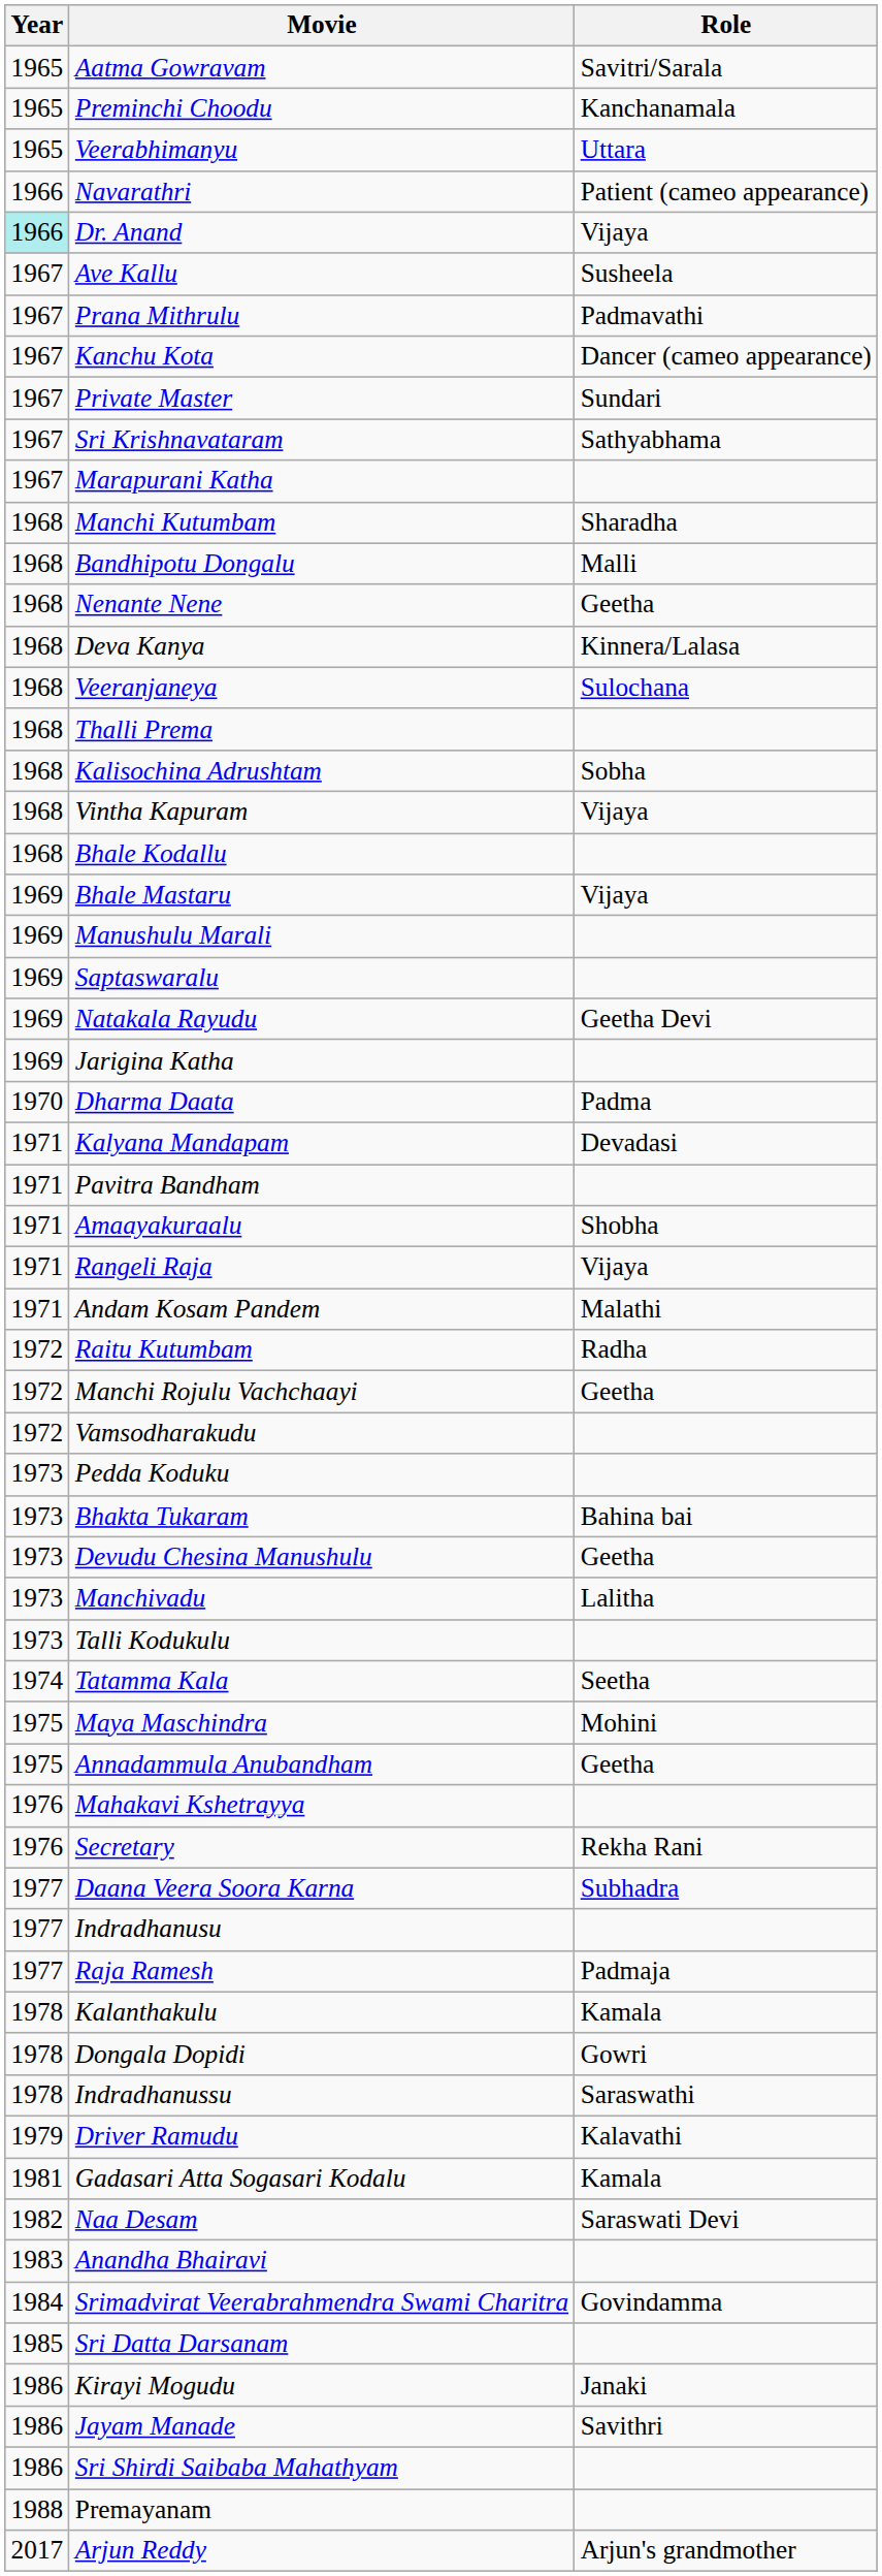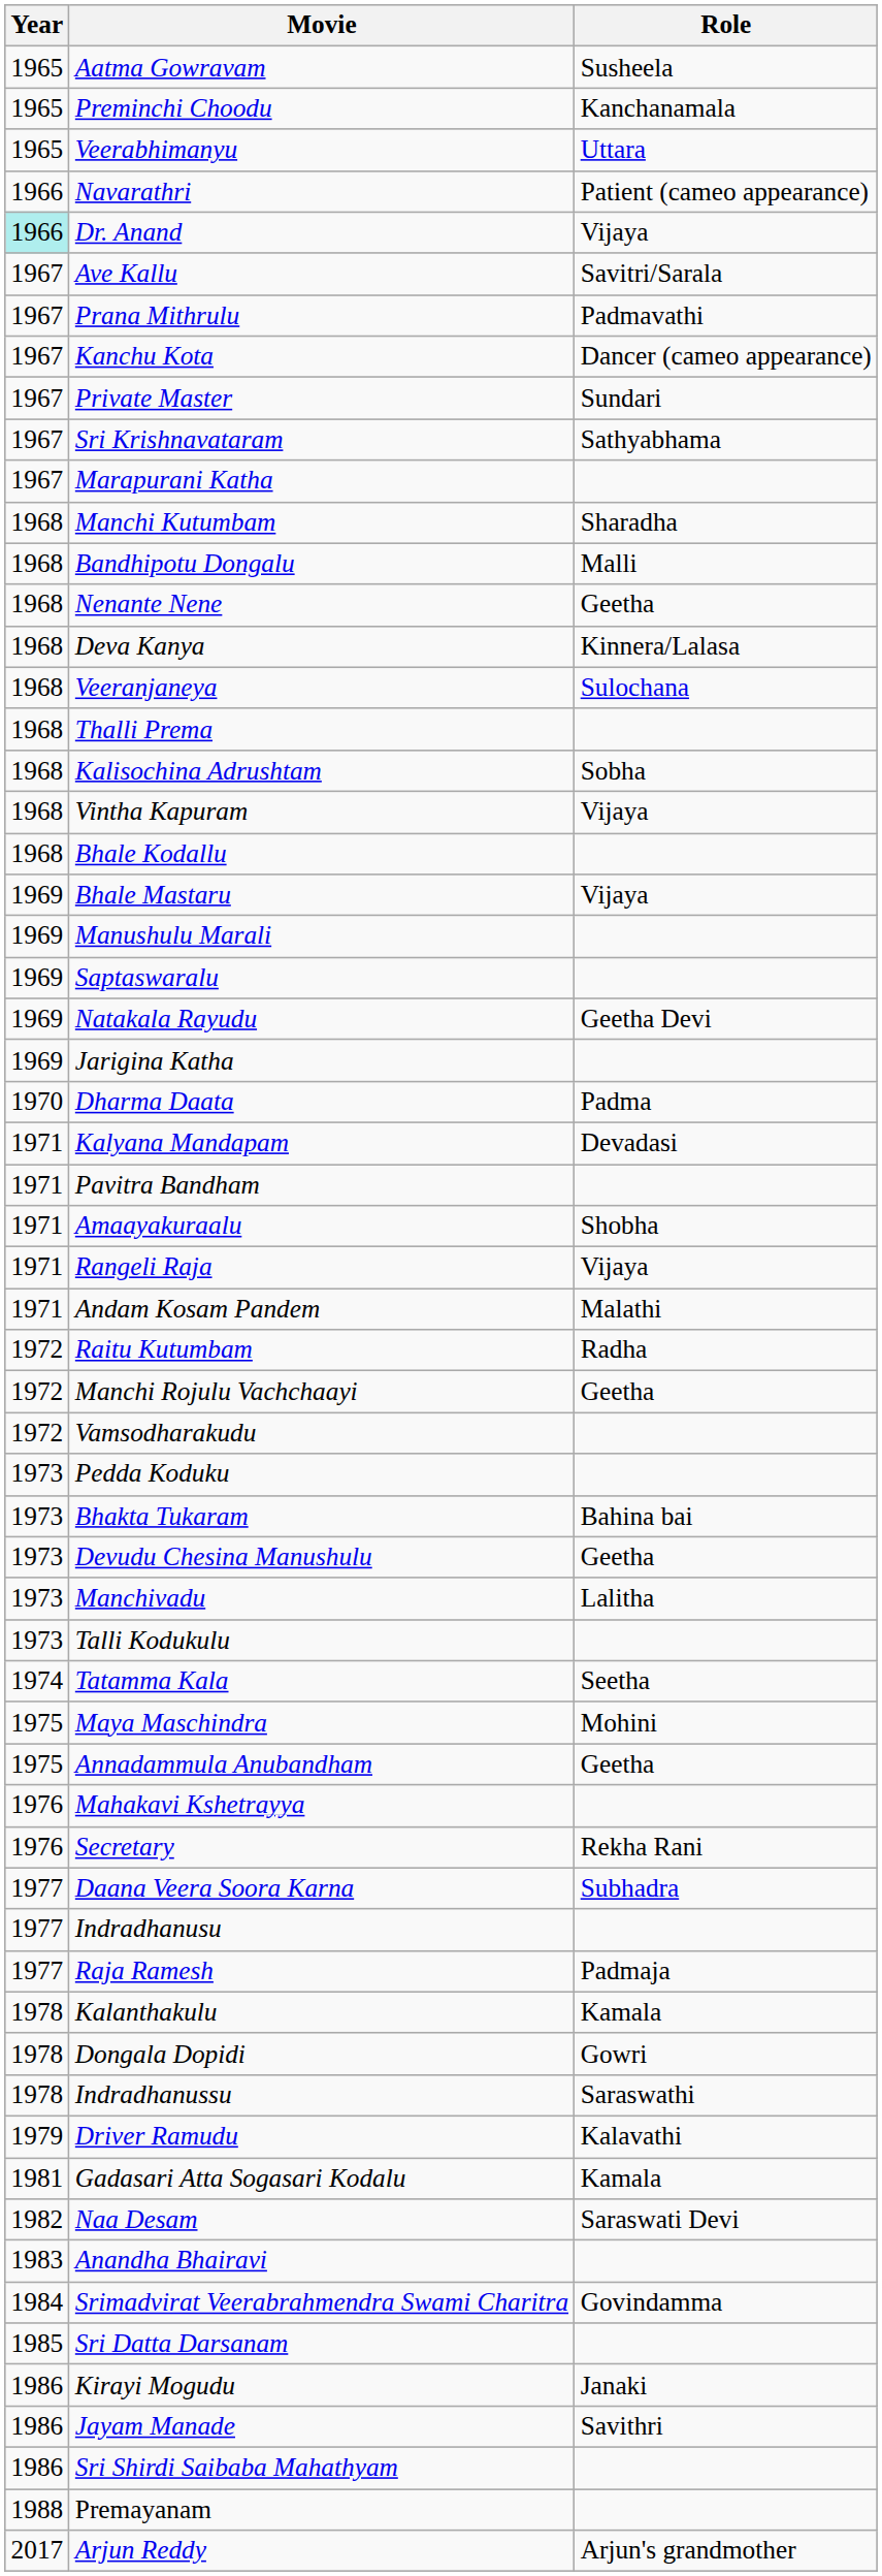 <table class="wikitable sortable">
 <tr>
 <th>Year</th>
 <th>Movie</th>
 <th>Role</th>
 </tr>
 <tr>
 <td>1965</td>
 <td><em><a href='#'>Aatma Gowravam</a></em></td>
-<td>Savitri/Sarala</td>
+<td>Susheela</td>
 </tr>
 <tr>
 <td>1965</td>
 <td><em><a href='#'>Preminchi Choodu</a></em></td>
 <td>Kanchanamala</td>
 </tr>
 <tr>
 <td>1965</td>
 <td><em><a href='#'>Veerabhimanyu</a></em></td>
 <td><a href='#'>Uttara</a></td>
 </tr>
 <tr>
 <td>1966</td>
 <td><em><a href='#'>Navarathri</a></em></td>
 <td>Patient (cameo appearance)</td>
 </tr>
 <tr>
 <td style="background: paleturquoise;">1966</td>
 <td><em><a href='#'>Dr. Anand</a></em></td>
 <td>Vijaya</td>
 </tr>
 <tr>
 <td>1967</td>
 <td><em><a href='#'>Ave Kallu</a></em></td>
-<td>Susheela</td>
+<td>Savitri/Sarala</td>
 </tr>
 <tr>
 <td>1967</td>
 <td><em><a href='#'>Prana Mithrulu</a></em></td>
 <td>Padmavathi</td>
 </tr>
 <tr>
 <td>1967</td>
 <td><em><a href='#'>Kanchu Kota</a></em></td>
 <td>Dancer (cameo appearance)</td>
 </tr>
 <tr>
 <td>1967</td>
 <td><em><a href='#'>Private Master</a></em></td>
 <td>Sundari</td>
 </tr>
 <tr>
 <td>1967</td>
 <td><em><a href='#'>Sri Krishnavataram</a></em></td>
 <td>Sathyabhama</td>
 </tr>
 <tr>
 <td>1967</td>
 <td><em><a href='#'>Marapurani Katha</a></em></td>
 <td></td>
 </tr>
 <tr>
 <td>1968</td>
 <td><em><a href='#'>Manchi Kutumbam</a></em></td>
 <td>Sharadha</td>
 </tr>
 <tr>
 <td>1968</td>
 <td><em><a href='#'>Bandhipotu Dongalu</a></em></td>
 <td>Malli</td>
 </tr>
 <tr>
 <td>1968</td>
 <td><em><a href='#'>Nenante Nene</a></em></td>
 <td>Geetha</td>
 </tr>
 <tr>
 <td>1968</td>
 <td><em>Deva Kanya</em></td>
 <td>Kinnera/Lalasa</td>
 </tr>
 <tr>
 <td>1968</td>
 <td><em><a href='#'>Veeranjaneya</a></em></td>
 <td><a href='#'>Sulochana</a></td>
 </tr>
 <tr>
 <td>1968</td>
 <td><em><a href='#'>Thalli Prema</a></em></td>
 <td></td>
 </tr>
 <tr>
 <td>1968</td>
 <td><em><a href='#'>Kalisochina Adrushtam</a></em></td>
 <td>Sobha</td>
 </tr>
 <tr>
 <td>1968</td>
 <td><em>Vintha Kapuram</em></td>
 <td>Vijaya</td>
 </tr>
 <tr>
 <td>1968</td>
 <td><em><a href='#'>Bhale Kodallu</a></em></td>
 <td></td>
 </tr>
 <tr>
 <td>1969</td>
 <td><em><a href='#'>Bhale Mastaru</a></em></td>
 <td>Vijaya</td>
 </tr>
 <tr>
 <td>1969</td>
 <td><em><a href='#'>Manushulu Marali</a></em></td>
 <td></td>
 </tr>
 <tr>
 <td>1969</td>
 <td><em><a href='#'>Saptaswaralu</a></em></td>
 <td></td>
 </tr>
 <tr>
 <td>1969</td>
 <td><em><a href='#'>Natakala Rayudu</a></em></td>
 <td>Geetha Devi</td>
 </tr>
 <tr>
 <td>1969</td>
 <td><em>Jarigina Katha</em></td>
 <td></td>
 </tr>
 <tr>
 <td>1970</td>
 <td><em><a href='#'>Dharma Daata</a></em></td>
 <td>Padma</td>
 </tr>
 <tr>
 <td>1971</td>
 <td><em><a href='#'>Kalyana Mandapam</a></em></td>
 <td>Devadasi</td>
 </tr>
 <tr>
 <td>1971</td>
 <td><em>Pavitra Bandham</em></td>
 <td></td>
 </tr>
 <tr>
 <td>1971</td>
 <td><em><a href='#'>Amaayakuraalu</a></em></td>
 <td>Shobha</td>
 </tr>
 <tr>
 <td>1971</td>
 <td><em><a href='#'>Rangeli Raja</a></em></td>
 <td>Vijaya</td>
 </tr>
 <tr>
 <td>1971</td>
 <td><em>Andam Kosam Pandem</em></td>
 <td>Malathi</td>
 </tr>
 <tr>
 <td>1972</td>
 <td><em><a href='#'>Raitu Kutumbam</a></em></td>
 <td>Radha</td>
 </tr>
 <tr>
 <td>1972</td>
 <td><em>Manchi Rojulu Vachchaayi</em></td>
 <td>Geetha</td>
 </tr>
 <tr>
 <td>1972</td>
 <td><em>Vamsodharakudu</em></td>
 <td></td>
 </tr>
 <tr>
 <td>1973</td>
 <td><em>Pedda Koduku</em></td>
 <td></td>
 </tr>
 <tr>
 <td>1973</td>
 <td><em><a href='#'>Bhakta Tukaram</a></em></td>
 <td>Bahina bai</td>
 </tr>
 <tr>
 <td>1973</td>
 <td><em><a href='#'>Devudu Chesina Manushulu</a></em></td>
 <td>Geetha</td>
 </tr>
 <tr>
 <td>1973</td>
 <td><em><a href='#'>Manchivadu</a></em></td>
 <td>Lalitha</td>
 </tr>
 <tr>
 <td>1973</td>
 <td><em>Talli Kodukulu</em></td>
 <td></td>
 </tr>
 <tr>
 <td>1974</td>
 <td><em><a href='#'>Tatamma Kala</a></em></td>
 <td>Seetha</td>
 </tr>
 <tr>
 <td>1975</td>
 <td><em><a href='#'>Maya Maschindra</a></em></td>
 <td>Mohini</td>
 </tr>
 <tr>
 <td>1975</td>
 <td><em><a href='#'>Annadammula Anubandham</a></em></td>
 <td>Geetha</td>
 </tr>
 <tr>
 <td>1976</td>
 <td><em><a href='#'>Mahakavi Kshetrayya</a></em></td>
 <td></td>
 </tr>
 <tr>
 <td>1976</td>
 <td><em><a href='#'>Secretary</a></em></td>
 <td>Rekha Rani</td>
 </tr>
 <tr>
 <td>1977</td>
 <td><em><a href='#'>Daana Veera Soora Karna</a></em></td>
 <td><a href='#'>Subhadra</a></td>
 </tr>
 <tr>
 <td>1977</td>
 <td><em>Indradhanusu</em></td>
 <td></td>
 </tr>
 <tr>
 <td>1977</td>
 <td><em><a href='#'>Raja Ramesh</a></em></td>
 <td>Padmaja</td>
 </tr>
 <tr>
 <td>1978</td>
 <td><em>Kalanthakulu</em></td>
 <td>Kamala</td>
 </tr>
 <tr>
 <td>1978</td>
 <td><em>Dongala Dopidi</em></td>
 <td>Gowri</td>
 </tr>
 <tr>
 <td>1978</td>
 <td><em>Indradhanussu</em></td>
 <td>Saraswathi</td>
 </tr>
 <tr>
 <td>1979</td>
 <td><em><a href='#'>Driver Ramudu</a></em></td>
 <td>Kalavathi</td>
 </tr>
 <tr>
 <td>1981</td>
 <td><em>Gadasari Atta Sogasari Kodalu</em></td>
 <td>Kamala</td>
 </tr>
 <tr>
 <td>1982</td>
 <td><em><a href='#'>Naa Desam</a></em></td>
 <td>Saraswati Devi</td>
 </tr>
 <tr>
 <td>1983</td>
 <td><em><a href='#'>Anandha Bhairavi</a></em></td>
 <td></td>
 </tr>
 <tr>
 <td>1984</td>
 <td><em><a href='#'>Srimadvirat Veerabrahmendra Swami Charitra</a></em></td>
 <td>Govindamma</td>
 </tr>
 <tr>
 <td>1985</td>
 <td><em><a href='#'>Sri Datta Darsanam</a></em></td>
 <td></td>
 </tr>
 <tr>
 <td>1986</td>
 <td><em>Kirayi Mogudu</em></td>
 <td>Janaki</td>
 </tr>
 <tr>
 <td>1986</td>
 <td><em><a href='#'>Jayam Manade</a></em></td>
 <td>Savithri</td>
 </tr>
 <tr>
 <td>1986</td>
 <td><em><a href='#'>Sri Shirdi Saibaba Mahathyam</a></em></td>
 <td></td>
 </tr>
 <tr>
 <td>1988</td>
 <td>Premayanam</td>
 <td></td>
 </tr>
 <tr>
 <td>2017</td>
 <td><em><a href='#'>Arjun Reddy </a></em></td>
 <td>Arjun's grandmother</td>
 </tr>
 </table>
